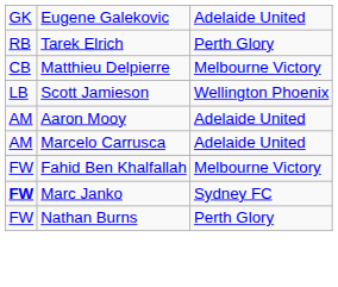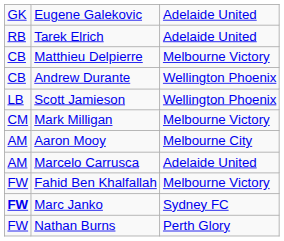 <table class="wikitable">
 <tr>
 <td><a href='#'>GK</a></td>
 <td> <a href='#'>Eugene Galekovic</a></td>
 <td><a href='#'>Adelaide United</a></td>
 </tr>
 <tr>
 <td><a href='#'>RB</a></td>
 <td> <a href='#'>Tarek Elrich</a></td>
-<td><a href='#'>Perth Glory</a></td>
+<td><a href='#'>Adelaide United</a></td>
 </tr>
 <tr>
 <td><a href='#'>CB</a></td>
 <td> <a href='#'>Matthieu Delpierre</a></td>
 <td><a href='#'>Melbourne Victory</a></td>
 </tr>
 <tr>
+<td><a href='#'>CB</a></td>
+<td> <a href='#'>Andrew Durante</a></td>
+<td><a href='#'>Wellington Phoenix</a></td>
+</tr>
+<tr>
 <td><a href='#'>LB</a></td>
 <td> <a href='#'>Scott Jamieson</a></td>
 <td><a href='#'>Wellington Phoenix</a></td>
 </tr>
 <tr>
+<td><a href='#'>CM</a></td>
+<td> <a href='#'>Mark Milligan</a></td>
+<td><a href='#'>Melbourne Victory</a></td>
+</tr>
+<tr>
 <td><a href='#'>AM</a></td>
 <td> <a href='#'>Aaron Mooy</a></td>
-<td><a href='#'>Adelaide United</a></td>
+<td><a href='#'>Melbourne City</a></td>
 </tr>
 <tr>
 <td><a href='#'>AM</a></td>
 <td> <a href='#'>Marcelo Carrusca</a></td>
 <td><a href='#'>Adelaide United</a></td>
 </tr>
 <tr>
 <td><a href='#'>FW</a></td>
 <td> <a href='#'>Fahid Ben Khalfallah</a></td>
 <td><a href='#'>Melbourne Victory</a></td>
 </tr>
 <tr>
 <td><strong><a href='#'>FW</a></strong></td>
 <td> <a href='#'>Marc Janko</a></td>
 <td><a href='#'>Sydney FC</a></td>
 </tr>
 <tr>
 <td><a href='#'>FW</a></td>
 <td> <a href='#'>Nathan Burns</a></td>
 <td><a href='#'>Perth Glory</a></td>
 </tr>
 </table>
